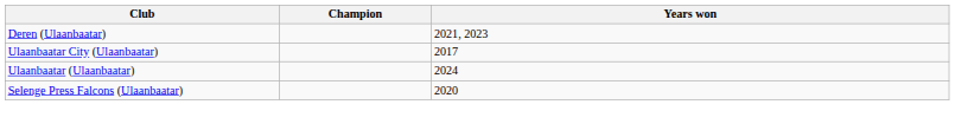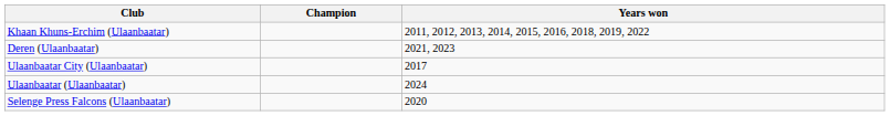 <table class="wikitable" style="width:100%; font-size:100%">
 <tr>
 <th width="18%">Club</th>
 <th width="10%">Champion</th>
 <th width="34%">Years won</th>
+</tr>
+<tr>
+<td><a href='#'>Khaan Khuns-Erchim</a> (<a href='#'>Ulaanbaatar</a>)</td>
+<td></td>
+<td>2011, 2012, 2013, 2014, 2015, 2016, 2018, 2019, 2022</td>
 </tr>
 <tr>
 <td><a href='#'>Deren</a> (<a href='#'>Ulaanbaatar</a>)</td>
 <td></td>
 <td>2021, 2023</td>
 </tr>
 <tr>
 <td><a href='#'>Ulaanbaatar City</a> (<a href='#'>Ulaanbaatar</a>)</td>
 <td></td>
 <td>2017</td>
 </tr>
 <tr>
 <td><a href='#'>Ulaanbaatar</a> (<a href='#'>Ulaanbaatar</a>)</td>
 <td></td>
 <td>2024</td>
 </tr>
 <tr>
 <td><a href='#'>Selenge Press Falcons</a> (<a href='#'>Ulaanbaatar</a>)</td>
 <td></td>
 <td>2020</td>
 </tr>
 </table>
